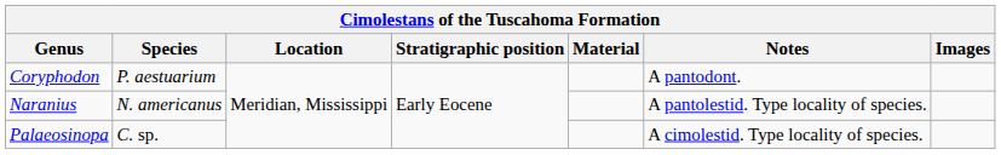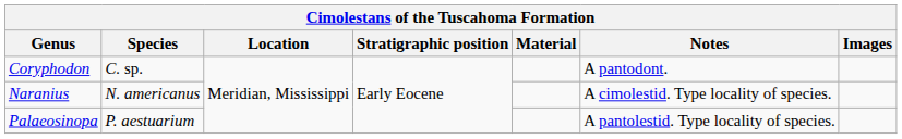 <table class="wikitable">
 <tr>
 <th colspan="7"><a href='#'>Cimolestans</a> of the Tuscahoma Formation</th>
 </tr>
 <tr>
 <th>Genus</th>
 <th>Species</th>
 <th>Location</th>
 <th>Stratigraphic position</th>
 <th>Material</th>
 <th>Notes</th>
 <th>Images</th>
 </tr>
 <tr>
 <td><em><a href='#'>Coryphodon</a></em></td>
-<td><em>P. aestuarium</em></td>
+<td><em>C.</em> sp.</td>
 <td rowspan="3">Meridian, Mississippi</td>
 <td rowspan="3">Early Eocene</td>
 <td></td>
 <td>A <a href='#'>pantodont</a>.</td>
 <td></td>
 </tr>
 <tr>
 <td><em><a href='#'>Naranius</a></em></td>
 <td><em>N. americanus</em></td>
 <td></td>
-<td>A <a href='#'>pantolestid</a>. Type locality of species.</td>
+<td>A <a href='#'>cimolestid</a>. Type locality of species.</td>
 <td></td>
 </tr>
 <tr>
 <td><em><a href='#'>Palaeosinopa</a></em></td>
-<td><em>C.</em> sp.</td>
+<td><em>P. aestuarium</em></td>
 <td></td>
-<td>A <a href='#'>cimolestid</a>. Type locality of species.</td>
+<td>A <a href='#'>pantolestid</a>. Type locality of species.</td>
 <td></td>
 </tr>
 </table>
